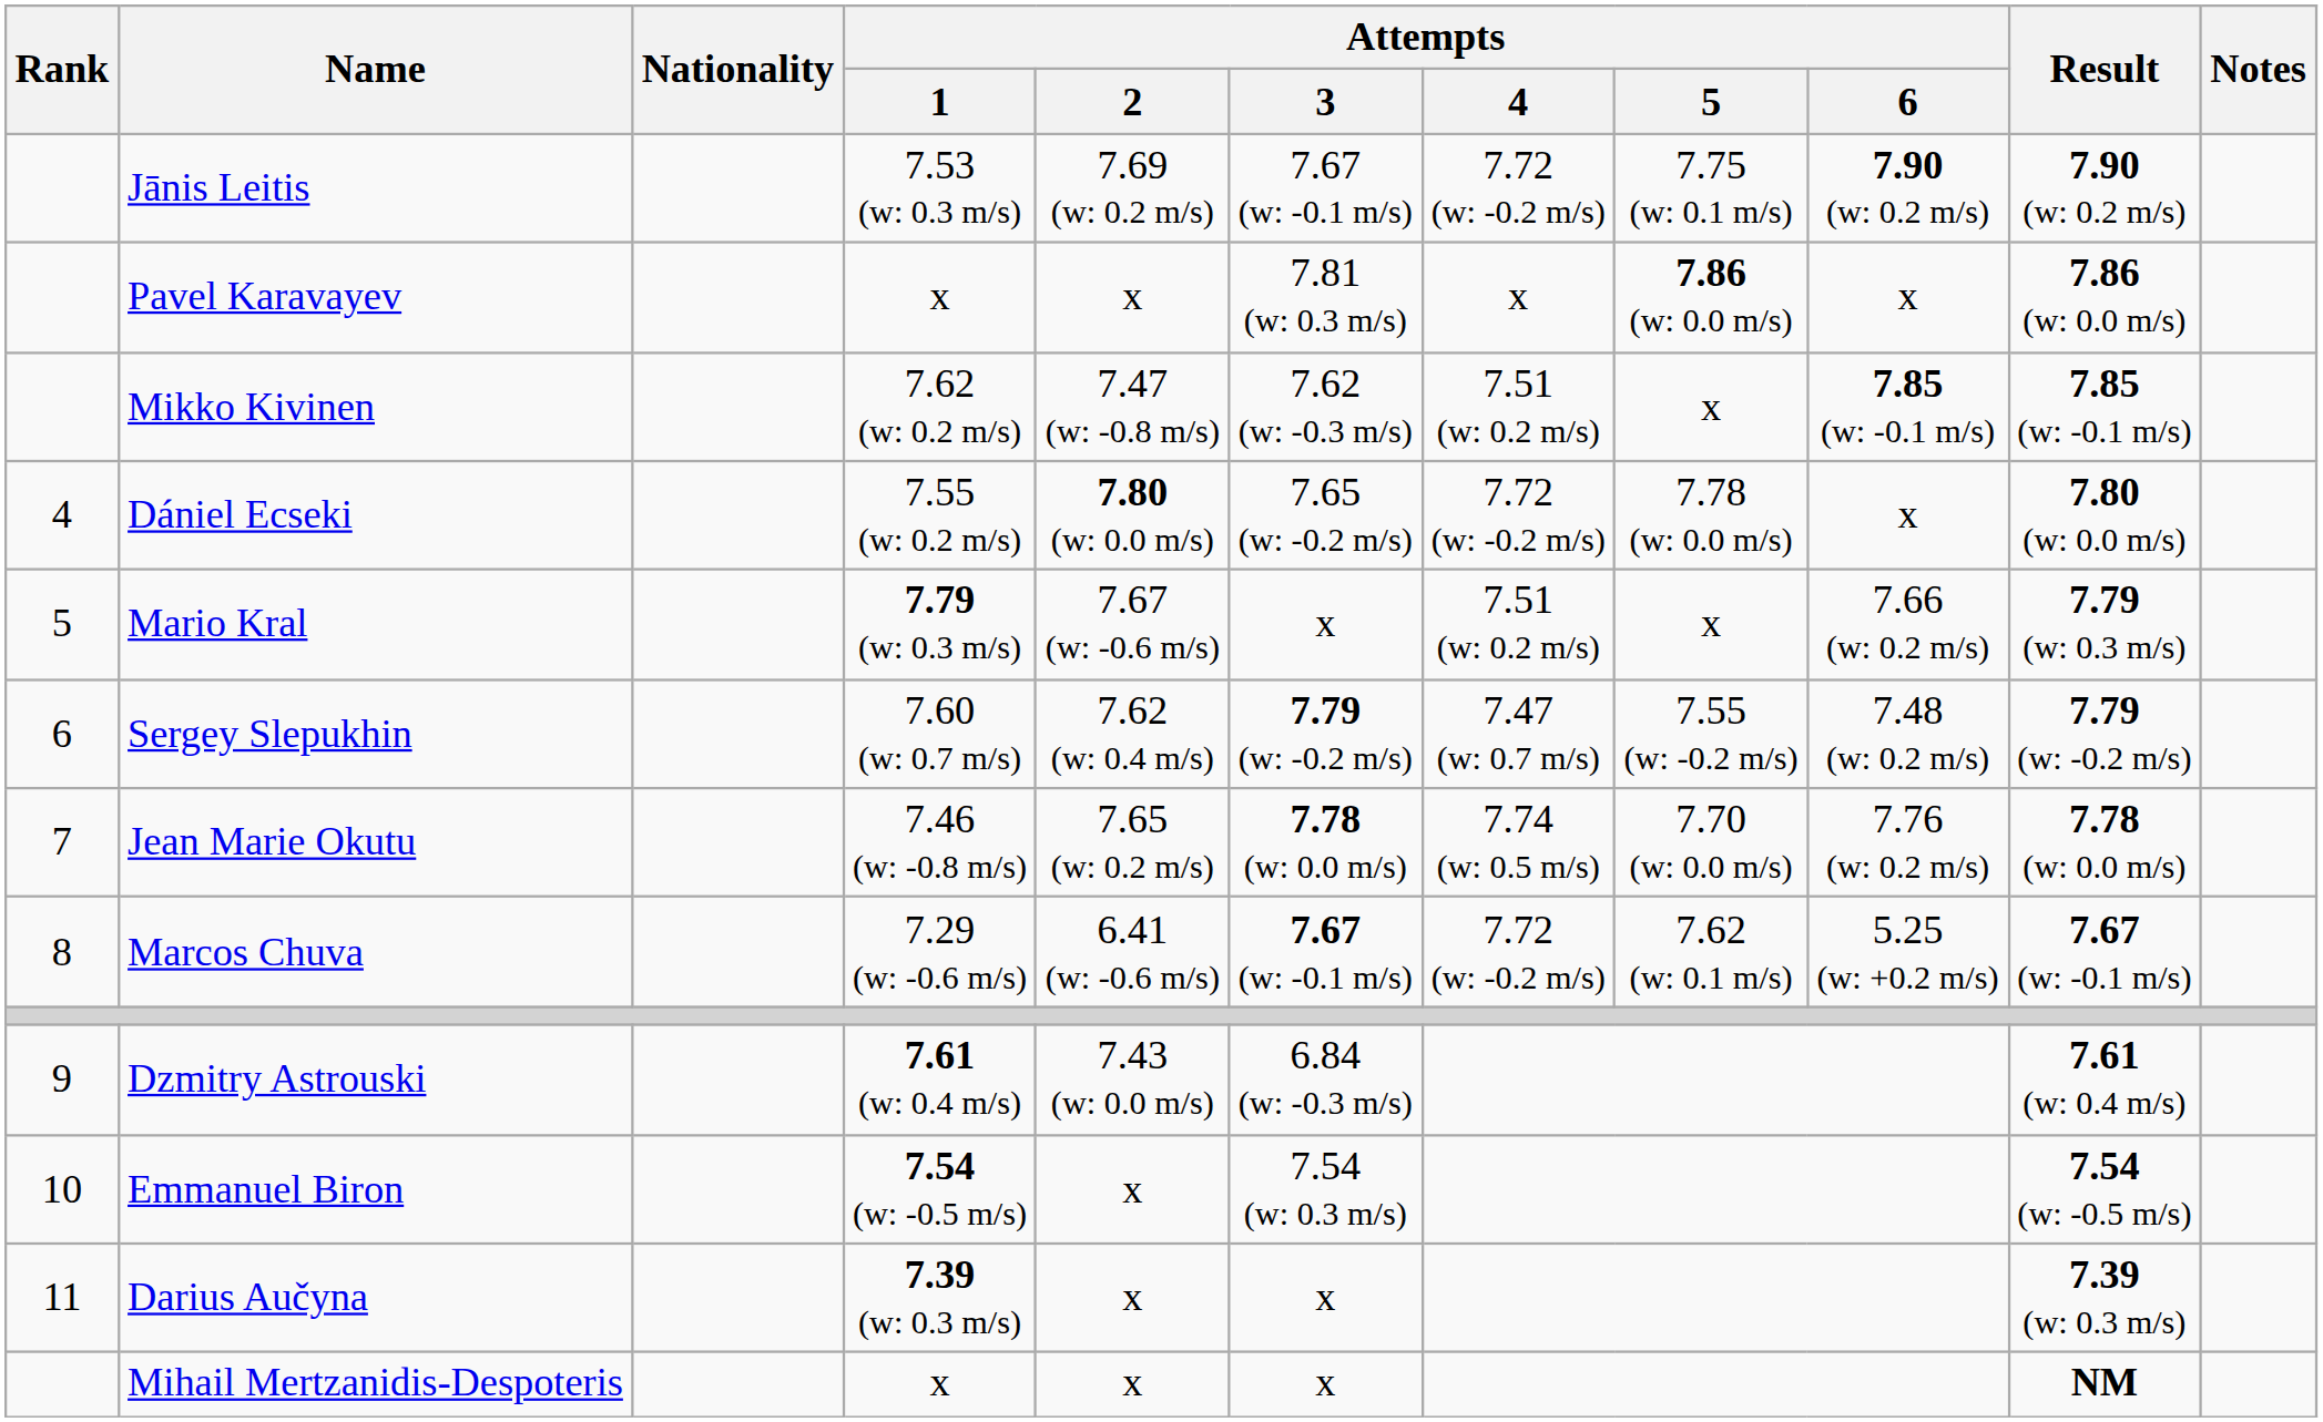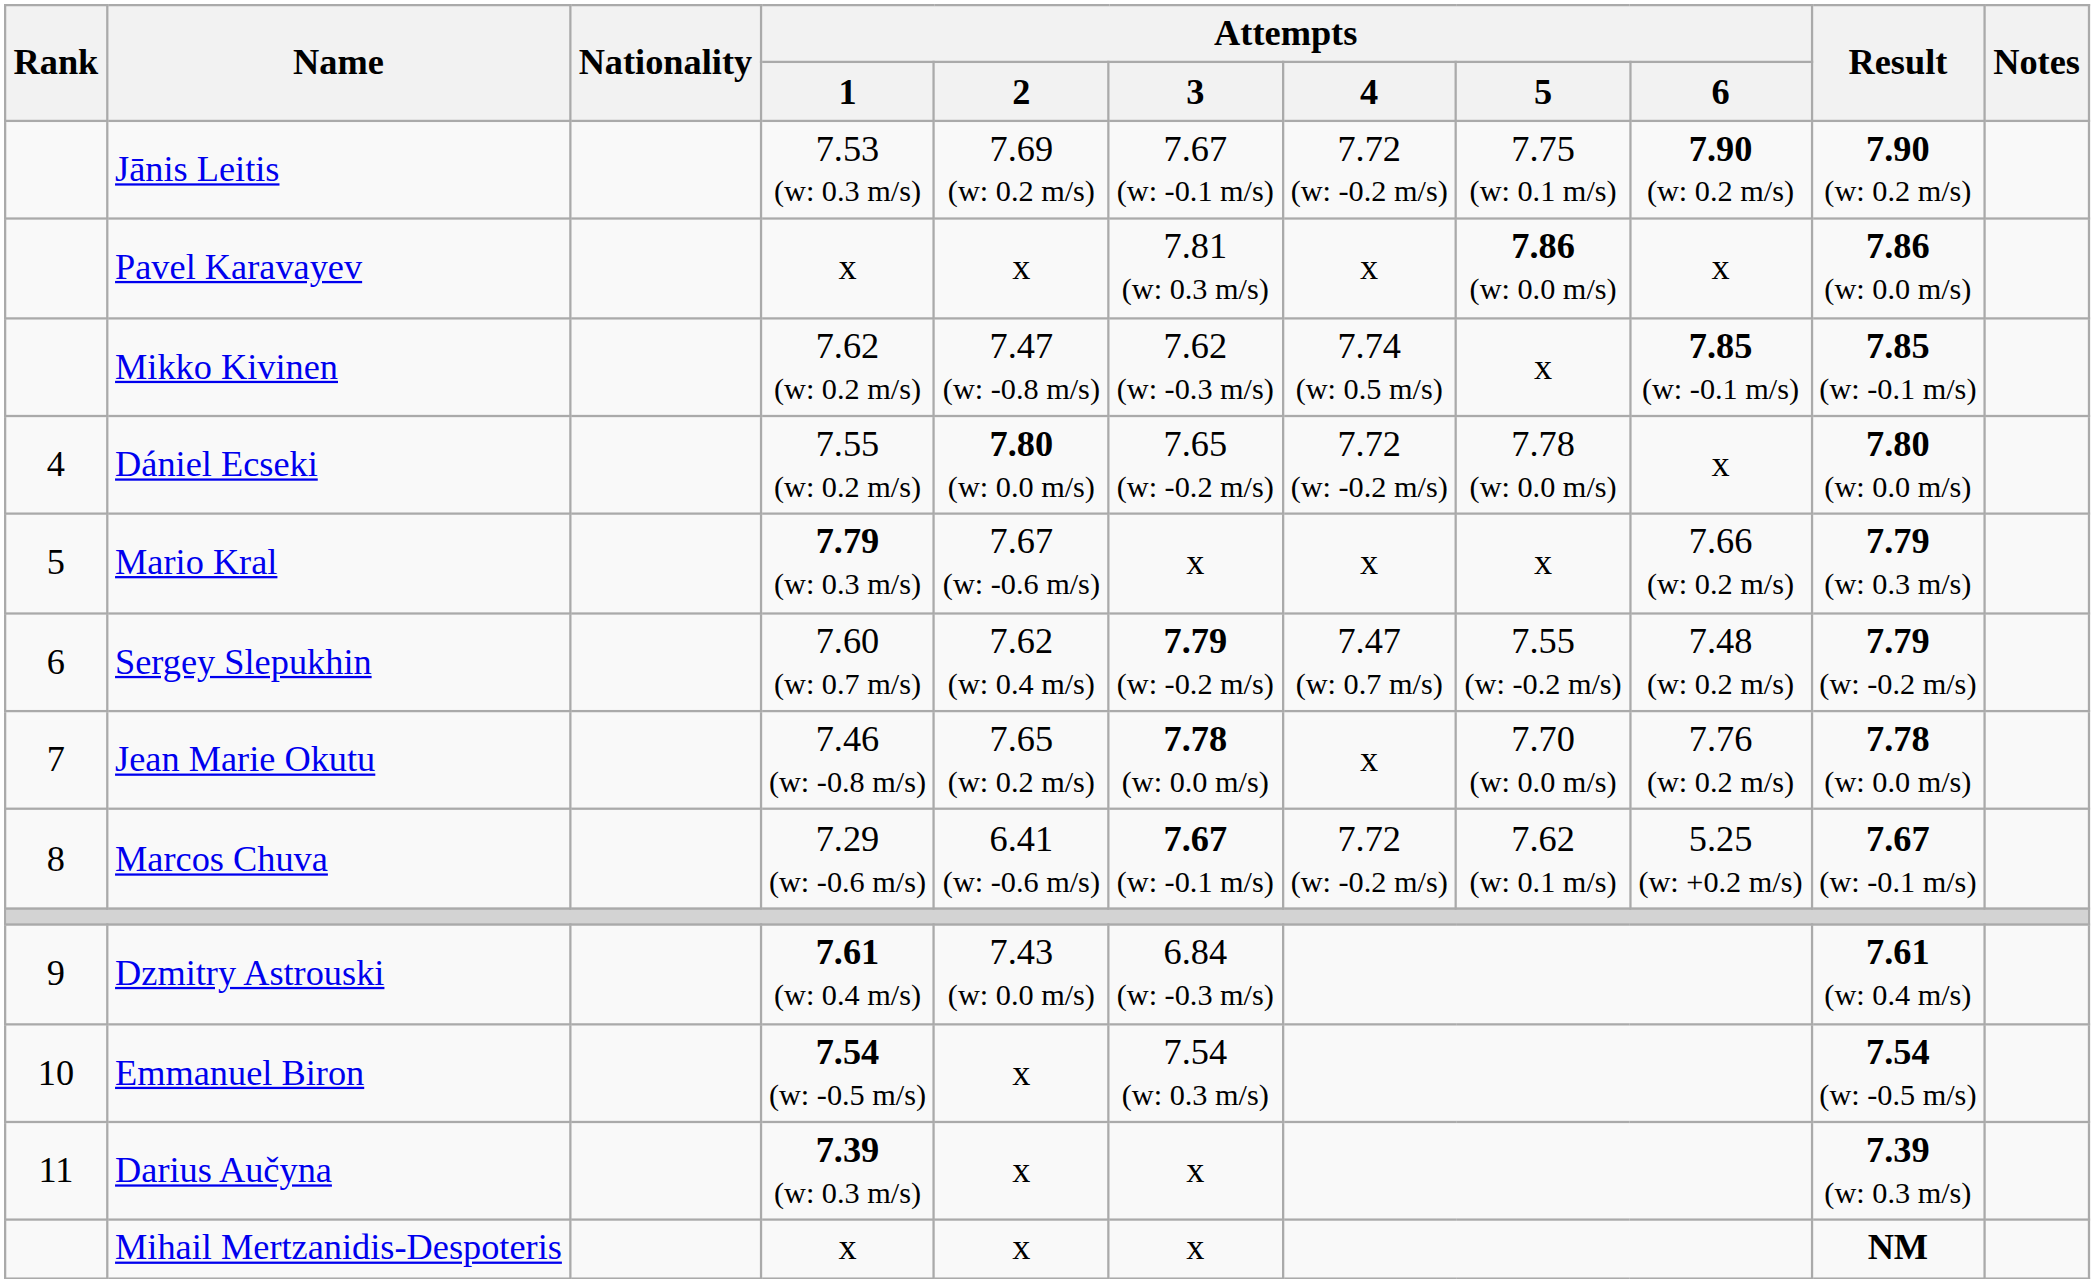 <table class="wikitable sortable" style="text-align:center">
 <tr>
 <th rowspan=2>Rank</th>
 <th rowspan=2>Name</th>
 <th rowspan=2>Nationality</th>
 <th colspan=6>Attempts</th>
 <th rowspan=2>Result</th>
 <th rowspan=2>Notes</th>
 </tr>
 <tr>
 <th>1</th>
 <th>2</th>
 <th>3</th>
 <th>4</th>
 <th>5</th>
 <th>6</th>
 </tr>
 <tr>
 <td></td>
 <td align=left><a href='#'>Jānis Leitis</a></td>
 <td align=left></td>
 <td>7.53<br><small>(w: 0.3 m/s)</small></td>
 <td>7.69<br><small>(w: 0.2 m/s)</small></td>
 <td>7.67<br><small>(w: -0.1 m/s)</small></td>
 <td>7.72<br><small>(w: -0.2 m/s)</small></td>
 <td>7.75<br><small>(w: 0.1 m/s)</small></td>
 <td><strong>7.90</strong><br><small>(w: 0.2 m/s)</small></td>
 <td><strong>7.90</strong><br><small>(w: 0.2 m/s)</small></td>
 <td></td>
 </tr>
 <tr>
 <td></td>
 <td align=left><a href='#'>Pavel Karavayev</a></td>
 <td align=left></td>
 <td>x</td>
 <td>x</td>
 <td>7.81<br><small>(w: 0.3 m/s)</small></td>
 <td>x</td>
 <td><strong>7.86</strong><br><small>(w: 0.0 m/s)</small></td>
 <td>x</td>
 <td><strong>7.86</strong><br><small>(w: 0.0 m/s)</small></td>
 <td></td>
 </tr>
 <tr>
 <td></td>
 <td align=left><a href='#'>Mikko Kivinen</a></td>
 <td align=left></td>
 <td>7.62<br><small>(w: 0.2 m/s)</small></td>
 <td>7.47<br><small>(w: -0.8 m/s)</small></td>
 <td>7.62<br><small>(w: -0.3 m/s)</small></td>
-<td>7.51<br><small>(w: 0.2 m/s)</small></td>
+<td>7.74<br><small>(w: 0.5 m/s)</small></td>
 <td>x</td>
 <td><strong>7.85</strong><br><small>(w: -0.1 m/s)</small></td>
 <td><strong>7.85</strong><br><small>(w: -0.1 m/s)</small></td>
 <td></td>
 </tr>
 <tr>
 <td>4</td>
 <td align=left><a href='#'>Dániel Ecseki</a></td>
 <td align=left></td>
 <td>7.55<br><small>(w: 0.2 m/s)</small></td>
 <td><strong>7.80</strong><br><small>(w: 0.0 m/s)</small></td>
 <td>7.65<br><small>(w: -0.2 m/s)</small></td>
 <td>7.72<br><small>(w: -0.2 m/s)</small></td>
 <td>7.78<br><small>(w: 0.0 m/s)</small></td>
 <td>x</td>
 <td><strong>7.80</strong><br><small>(w: 0.0 m/s)</small></td>
 <td></td>
 </tr>
 <tr>
 <td>5</td>
 <td align=left><a href='#'>Mario Kral</a></td>
 <td align=left></td>
 <td><strong>7.79</strong><br><small>(w: 0.3 m/s)</small></td>
 <td>7.67<br><small>(w: -0.6 m/s)</small></td>
 <td>x</td>
-<td>7.51<br><small>(w: 0.2 m/s)</small></td>
+<td>x</td>
 <td>x</td>
 <td>7.66<br><small>(w: 0.2 m/s)</small></td>
 <td><strong>7.79</strong><br><small>(w: 0.3 m/s)</small></td>
 <td></td>
 </tr>
 <tr>
 <td>6</td>
 <td align=left><a href='#'>Sergey Slepukhin</a></td>
 <td align=left></td>
 <td>7.60<br><small>(w: 0.7 m/s)</small></td>
 <td>7.62<br><small>(w: 0.4 m/s)</small></td>
 <td><strong>7.79</strong><br><small>(w: -0.2 m/s)</small></td>
 <td>7.47<br><small>(w: 0.7 m/s)</small></td>
 <td>7.55<br><small>(w: -0.2 m/s)</small></td>
 <td>7.48<br><small>(w: 0.2 m/s)</small></td>
 <td><strong>7.79</strong><br><small>(w: -0.2 m/s)</small></td>
 <td></td>
 </tr>
 <tr>
 <td>7</td>
 <td align=left><a href='#'>Jean Marie Okutu</a></td>
 <td align=left></td>
 <td>7.46<br><small>(w: -0.8 m/s)</small></td>
 <td>7.65<br><small>(w: 0.2 m/s)</small></td>
 <td><strong>7.78</strong><br><small>(w: 0.0 m/s)</small></td>
-<td>7.74<br><small>(w: 0.5 m/s)</small></td>
+<td>x</td>
 <td>7.70<br><small>(w: 0.0 m/s)</small></td>
 <td>7.76<br><small>(w: 0.2 m/s)</small></td>
 <td><strong>7.78</strong><br><small>(w: 0.0 m/s)</small></td>
 <td></td>
 </tr>
 <tr>
 <td>8</td>
 <td align=left><a href='#'>Marcos Chuva</a></td>
 <td align=left></td>
 <td>7.29<br><small>(w: -0.6 m/s)</small></td>
 <td>6.41<br><small>(w: -0.6 m/s)</small></td>
 <td><strong>7.67</strong><br><small>(w: -0.1 m/s)</small></td>
 <td>7.72<br><small>(w: -0.2 m/s)</small></td>
 <td>7.62<br><small>(w: 0.1 m/s)</small></td>
 <td>5.25<br><small>(w: +0.2 m/s)</small></td>
 <td><strong>7.67</strong><br><small>(w: -0.1 m/s)</small></td>
 <td></td>
 </tr>
 <tr>
 <td colspan=11 bgcolor=lightgray></td>
 </tr>
 <tr>
 <td>9</td>
 <td align=left><a href='#'>Dzmitry Astrouski</a></td>
 <td align=left></td>
 <td><strong>7.61</strong><br><small>(w: 0.4 m/s)</small></td>
 <td>7.43<br><small>(w: 0.0 m/s)</small></td>
 <td>6.84<br><small>(w: -0.3 m/s)</small></td>
 <td colspan=3></td>
 <td><strong>7.61</strong><br><small>(w: 0.4 m/s)</small></td>
 <td></td>
 </tr>
 <tr>
 <td>10</td>
 <td align=left><a href='#'>Emmanuel Biron</a></td>
 <td align=left></td>
 <td><strong>7.54</strong><br><small>(w: -0.5 m/s)</small></td>
 <td>x</td>
 <td>7.54<br><small>(w: 0.3 m/s)</small></td>
 <td colspan=3></td>
 <td><strong>7.54</strong><br><small>(w: -0.5 m/s)</small></td>
 <td></td>
 </tr>
 <tr>
 <td>11</td>
 <td align=left><a href='#'>Darius Aučyna</a></td>
 <td align=left></td>
 <td><strong>7.39</strong><br><small>(w: 0.3 m/s)</small></td>
 <td>x</td>
 <td>x</td>
 <td colspan=3></td>
 <td><strong>7.39</strong><br><small>(w: 0.3 m/s)</small></td>
 <td></td>
 </tr>
 <tr>
 <td></td>
 <td align=left><a href='#'>Mihail Mertzanidis-Despoteris</a></td>
 <td align=left></td>
 <td>x</td>
 <td>x</td>
 <td>x</td>
 <td colspan=3></td>
 <td><strong>NM</strong></td>
 <td></td>
 </tr>
 </table>
